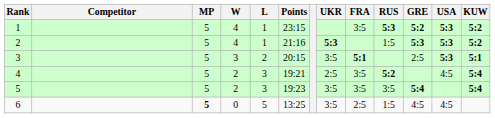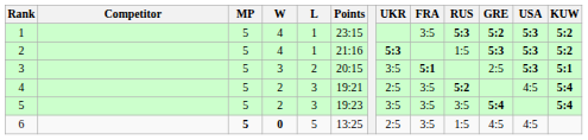 <table class="wikitable" style="text-align:center">
 <tr>
 <th>Rank</th>
 <th style="width:16em">Competitor</th>
 <th style="width:2.5em">MP</th>
 <th style="width:2.5em">W</th>
 <th style="width:2.5em">L</th>
 <th>Points</th>
 <th rowspan="7"> </th>
 <th style="width:2.5em">UKR</th>
 <th style="width:2.5em">FRA</th>
 <th style="width:2.5em">RUS</th>
 <th style="width:2.5em">GRE</th>
 <th style="width:2.5em">USA</th>
 <th style="width:2.5em">KUW</th>
 </tr>
 <tr style="background:#cfc;">
 <td>1</td>
 <td style="text-align:left"></td>
 <td>5</td>
 <td>4</td>
 <td>1</td>
 <td>23:15</td>
 <td></td>
 <td>3:5</td>
 <td><strong>5:3</strong></td>
 <td><strong>5:2</strong></td>
 <td><strong>5:3</strong></td>
 <td><strong>5:2</strong></td>
 </tr>
 <tr style="background:#cfc;">
 <td>2</td>
 <td style="text-align:left"></td>
 <td>5</td>
 <td>4</td>
 <td>1</td>
 <td>21:16</td>
 <td><strong>5:3</strong></td>
 <td></td>
 <td>1:5</td>
 <td><strong>5:3</strong></td>
 <td><strong>5:3</strong></td>
 <td><strong>5:2</strong></td>
 </tr>
 <tr style="background:#cfc;">
 <td>3</td>
 <td style="text-align:left"></td>
 <td>5</td>
 <td>3</td>
 <td>2</td>
 <td>20:15</td>
 <td>3:5</td>
 <td><strong>5:1</strong></td>
 <td></td>
 <td>2:5</td>
 <td><strong>5:3</strong></td>
 <td><strong>5:1</strong></td>
 </tr>
 <tr style="background:#cfc;">
 <td>4</td>
 <td style="text-align:left"></td>
 <td>5</td>
 <td>2</td>
 <td>3</td>
 <td>19:21</td>
 <td>2:5</td>
 <td>3:5</td>
 <td><strong>5:2</strong></td>
 <td></td>
 <td>4:5</td>
 <td><strong>5:4</strong></td>
 </tr>
 <tr style="background:#cfc;">
 <td>5</td>
 <td style="text-align:left"></td>
 <td>5</td>
 <td>2</td>
 <td>3</td>
 <td>19:23</td>
 <td>3:5</td>
 <td>3:5</td>
 <td>3:5</td>
 <td><strong>5:4</strong></td>
 <td></td>
 <td><strong>5:4</strong></td>
 </tr>
 <tr>
 <td>6</td>
 <td style="text-align:left"></td>
 <td><strong>5</strong></td>
-<td>0</td>
+<td><strong>0</strong></td>
 <td>5</td>
 <td>13:25</td>
+<td>2:5</td>
 <td>3:5</td>
-<td>2:5</td>
 <td>1:5</td>
 <td>4:5</td>
 <td>4:5</td>
 <td></td>
 </tr>
 </table>
